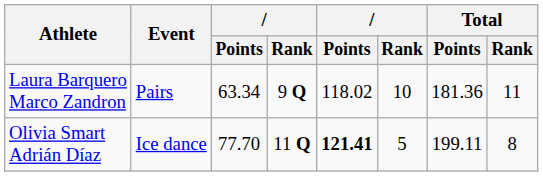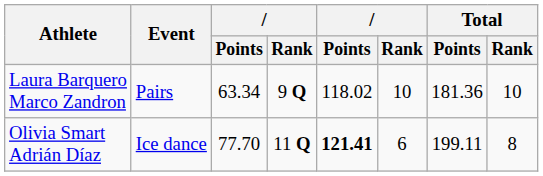 <table class=wikitable style=font-size:90%;text-align:center>
 <tr>
 <th rowspan="2">Athlete</th>
 <th rowspan="2">Event</th>
 <th colspan="2"> / </th>
 <th colspan="2"> / </th>
 <th colspan="2">Total</th>
 </tr>
 <tr style="font-size:95%">
 <th>Points</th>
 <th>Rank</th>
 <th>Points</th>
 <th>Rank</th>
 <th>Points</th>
 <th>Rank</th>
 </tr>
 <tr>
 <td align=left><a href='#'>Laura Barquero</a><br><a href='#'>Marco Zandron</a></td>
 <td align=left><a href='#'>Pairs</a></td>
 <td>63.34</td>
 <td>9 <strong>Q</strong></td>
 <td>118.02</td>
 <td>10</td>
 <td>181.36</td>
-<td>11</td>
+<td>10</td>
 </tr>
 <tr>
 <td align=left><a href='#'>Olivia Smart</a><br><a href='#'>Adrián Díaz</a></td>
 <td align=left><a href='#'>Ice dance</a></td>
 <td>77.70</td>
 <td>11 <strong>Q</strong></td>
 <td><strong>121.41</strong></td>
-<td>5</td>
+<td>6</td>
 <td>199.11</td>
 <td>8</td>
 </tr>
 </table>
